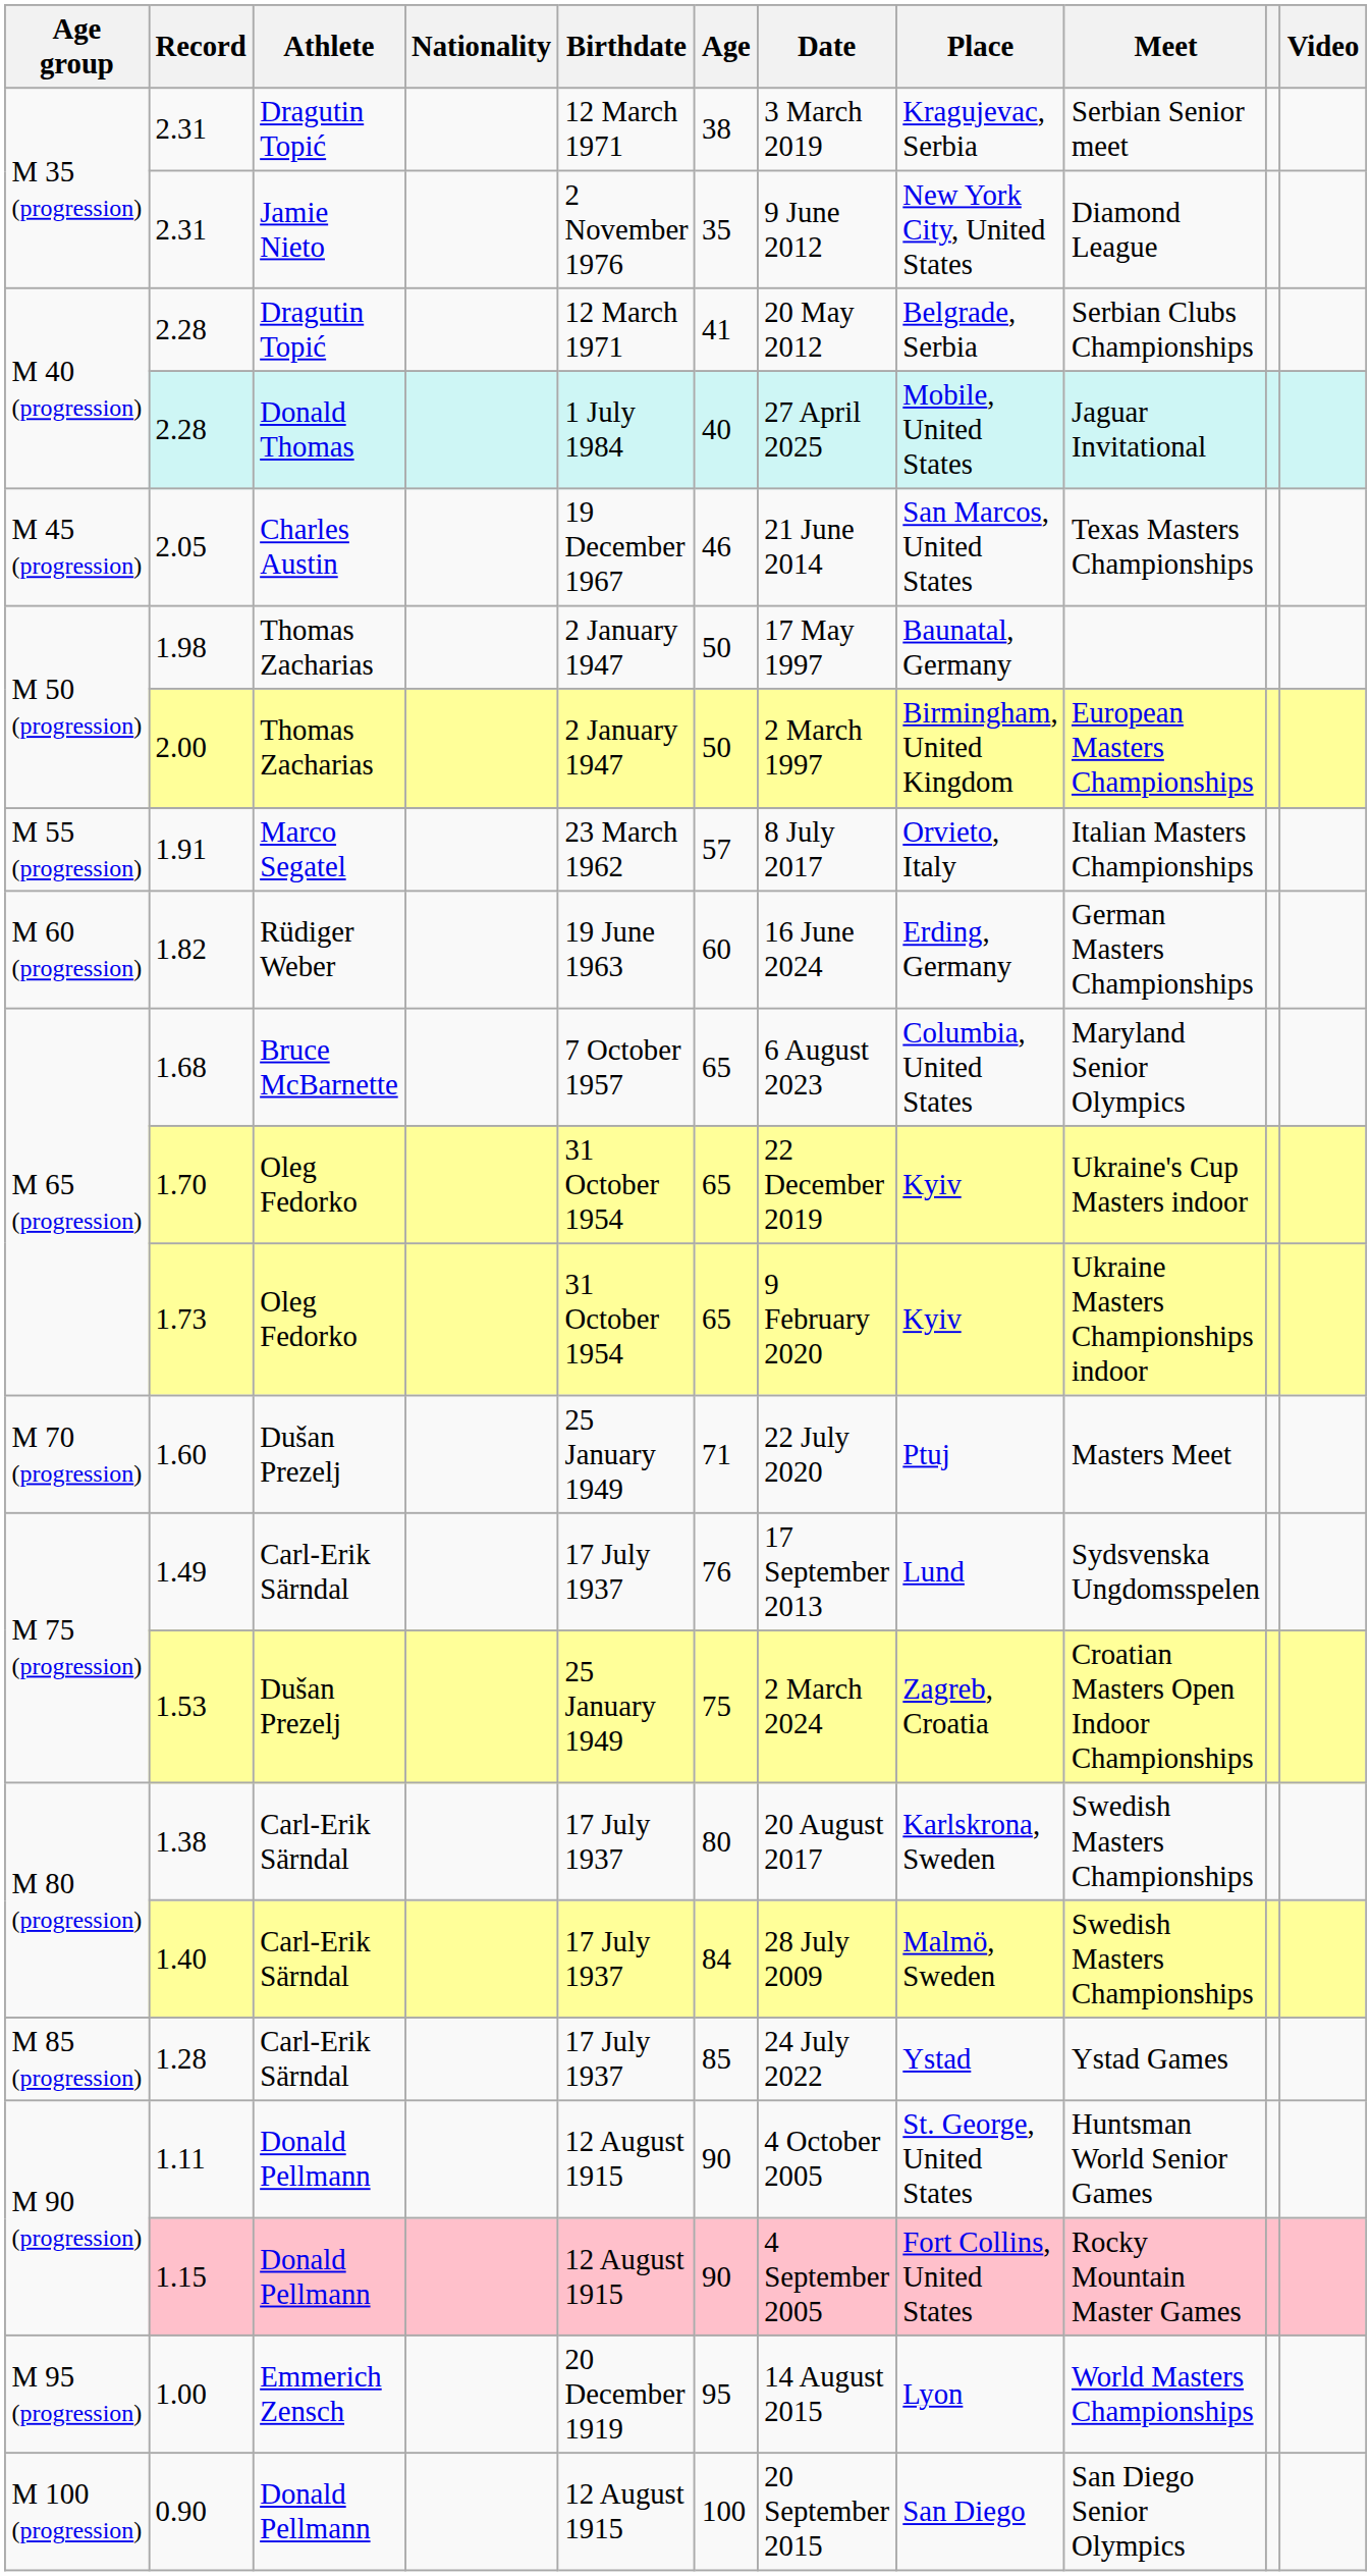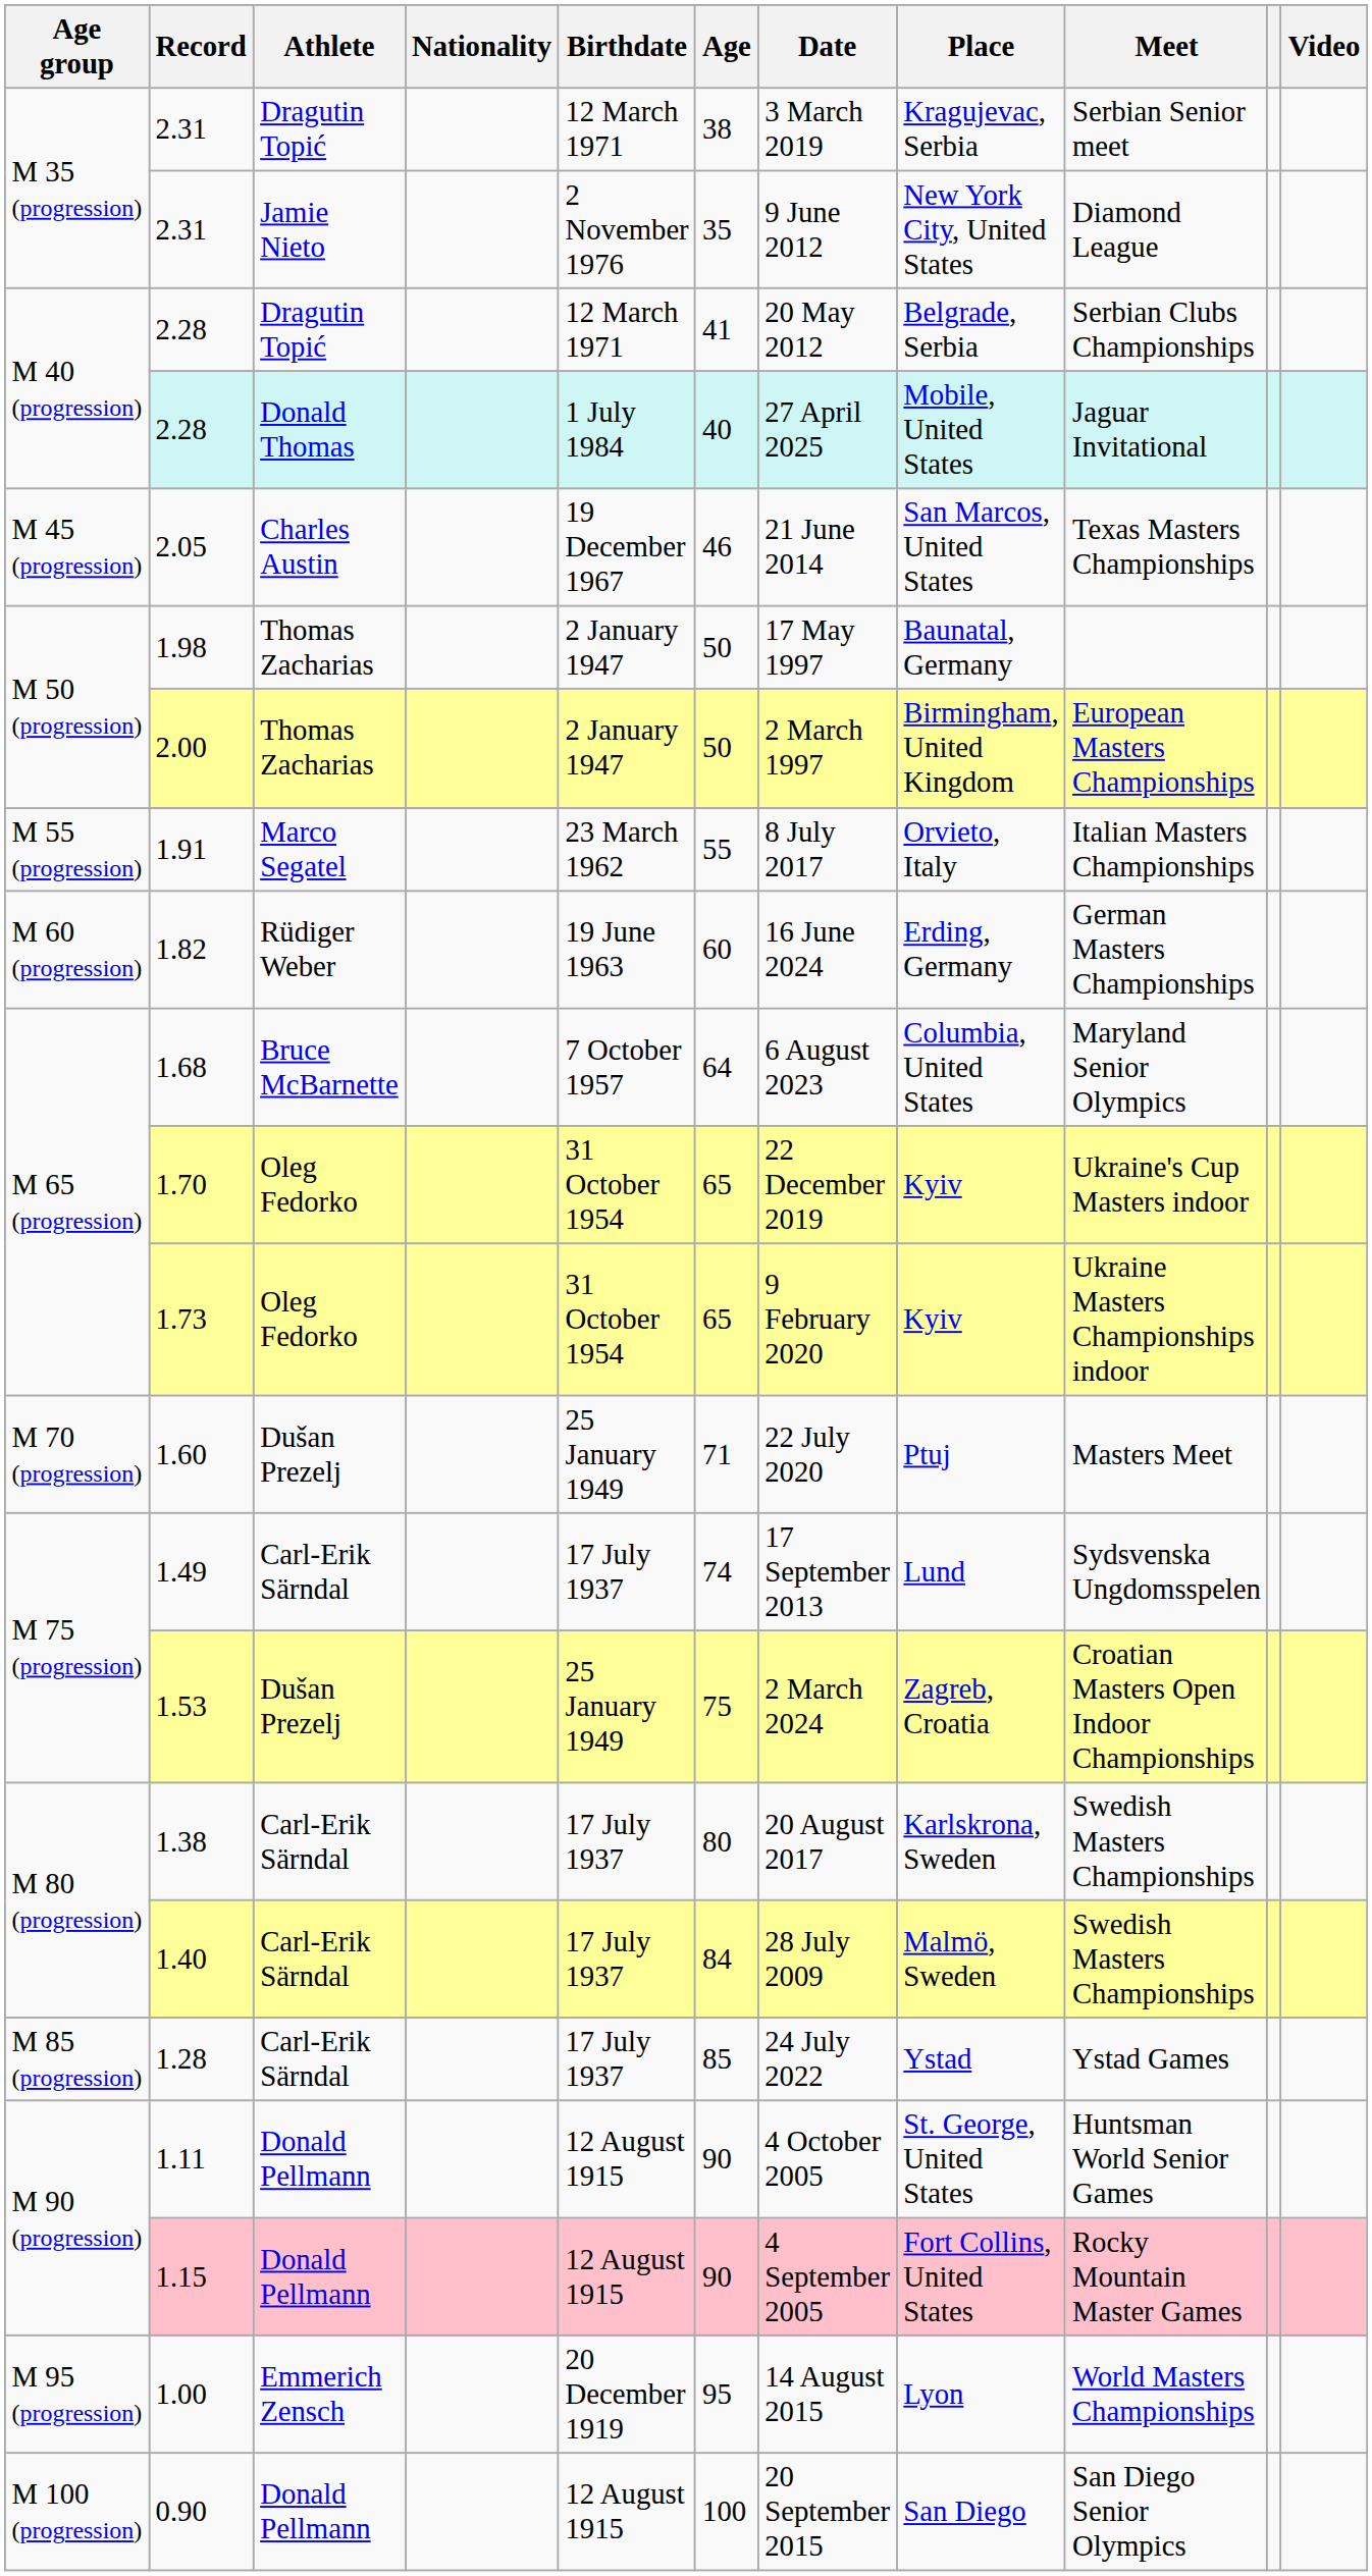 <table class="wikitable" style="font-size:95%; width: 100%;">
 <tr>
 <th>Age group</th>
 <th>Record</th>
 <th>Athlete</th>
 <th>Nationality</th>
 <th>Birthdate</th>
 <th>Age</th>
 <th>Date</th>
 <th>Place</th>
 <th>Meet</th>
 <th></th>
 <th>Video</th>
 </tr>
 <tr>
 <td rowspan=2>M 35 <br><small>(<a href='#'>progression</a>)</small></td>
 <td>2.31</td>
 <td><a href='#'>Dragutin Topić</a></td>
 <td></td>
 <td>12 March 1971</td>
 <td>38</td>
 <td>3 March 2019</td>
 <td><a href='#'>Kragujevac</a>, Serbia</td>
 <td>Serbian Senior meet</td>
 <td></td>
 <td></td>
 </tr>
 <tr>
 <td>2.31</td>
 <td><a href='#'>Jamie Nieto</a></td>
 <td></td>
 <td>2 November 1976</td>
 <td>35</td>
 <td>9 June 2012</td>
 <td><a href='#'>New York City</a>, United States</td>
 <td>Diamond League</td>
 <td></td>
 <td></td>
 </tr>
 <tr>
 <td rowspan=2>M 40 <br><small>(<a href='#'>progression</a>)</small></td>
 <td>2.28</td>
 <td><a href='#'>Dragutin Topić</a></td>
 <td></td>
 <td>12 March 1971</td>
 <td>41</td>
 <td>20 May 2012</td>
 <td><a href='#'>Belgrade</a>, Serbia</td>
 <td>Serbian Clubs Championships</td>
 <td></td>
 <td></td>
 </tr>
 <tr style="background:#cef6f5;">
 <td>2.28</td>
 <td><a href='#'>Donald Thomas</a></td>
 <td></td>
 <td>1 July 1984</td>
 <td>40</td>
 <td>27 April 2025</td>
 <td><a href='#'>Mobile</a>, United States</td>
 <td>Jaguar Invitational</td>
 <td></td>
 <td></td>
 </tr>
 <tr>
 <td>M 45 <br><small>(<a href='#'>progression</a>)</small></td>
 <td>2.05</td>
 <td><a href='#'>Charles Austin</a></td>
 <td></td>
 <td>19 December 1967</td>
 <td>46</td>
 <td>21 June 2014</td>
 <td><a href='#'>San Marcos</a>, United States</td>
 <td>Texas Masters Championships</td>
 <td></td>
 <td></td>
 </tr>
 <tr>
 <td rowspan=2>M 50 <br><small>(<a href='#'>progression</a>)</small></td>
 <td>1.98</td>
 <td>Thomas Zacharias</td>
 <td></td>
 <td>2 January 1947</td>
 <td>50</td>
 <td>17 May 1997</td>
 <td><a href='#'>Baunatal</a>, Germany</td>
 <td></td>
 <td></td>
 <td></td>
 </tr>
 <tr style="background:#ff9;">
 <td>2.00 </td>
 <td>Thomas Zacharias</td>
 <td></td>
 <td>2 January 1947</td>
 <td>50</td>
 <td>2 March 1997</td>
 <td><a href='#'>Birmingham</a>, United Kingdom</td>
 <td><a href='#'>European Masters Championships</a></td>
 <td></td>
 <td></td>
 </tr>
 <tr>
 <td rowspan=2>M 55 <br><small>(<a href='#'>progression</a>)</small></td>
 </tr>
 <tr>
 <td>1.91</td>
 <td><a href='#'>Marco Segatel</a></td>
 <td></td>
 <td>23 March 1962</td>
-<td>57</td>
+<td>55</td>
 <td>8 July 2017</td>
 <td><a href='#'>Orvieto</a>, Italy</td>
 <td>Italian Masters Championships</td>
 <td></td>
 <td></td>
 </tr>
 <tr>
 <td>M 60  <small>(<a href='#'>progression</a>)</small></td>
 <td>1.82</td>
 <td>Rüdiger Weber</td>
 <td></td>
 <td>19 June 1963</td>
 <td>60</td>
 <td>16 June 2024</td>
 <td><a href='#'>Erding</a>, Germany</td>
 <td>German Masters Championships</td>
 <td></td>
 <td></td>
 </tr>
 <tr>
 <td rowspan=3>M 65  <br><small>(<a href='#'>progression</a>)</small></td>
 <td>1.68</td>
 <td><a href='#'>Bruce McBarnette</a></td>
 <td></td>
 <td>7 October 1957</td>
-<td>65</td>
+<td>64</td>
 <td>6 August 2023</td>
 <td><a href='#'>Columbia</a>, United States</td>
 <td>Maryland Senior Olympics</td>
 <td></td>
 <td></td>
 </tr>
 <tr style="background:#ff9;">
 <td>1.70 </td>
 <td>Oleg Fedorko</td>
 <td></td>
 <td>31 October 1954</td>
 <td>65</td>
 <td>22 December 2019</td>
 <td><a href='#'>Kyiv</a> </td>
 <td>Ukraine's Cup Masters indoor</td>
 <td></td>
 <td></td>
 </tr>
 <tr style="background:#ff9;">
 <td>1.73 </td>
 <td>Oleg Fedorko</td>
 <td></td>
 <td>31 October 1954</td>
 <td>65</td>
 <td>9 February 2020</td>
 <td><a href='#'>Kyiv</a> </td>
 <td>Ukraine Masters Championships indoor</td>
 <td></td>
 <td></td>
 </tr>
 <tr>
 <td>M 70 <small>(<a href='#'>progression</a>)</small></td>
 <td>1.60</td>
 <td>Dušan Prezelj</td>
 <td></td>
 <td>25 January 1949</td>
 <td>71</td>
 <td>22 July 2020</td>
 <td><a href='#'>Ptuj</a> </td>
 <td>Masters Meet</td>
 <td></td>
 <td></td>
 </tr>
 <tr>
 <td rowspan=2>M 75  <br><small>(<a href='#'>progression</a>)</small></td>
 <td>1.49</td>
 <td>Carl-Erik Särndal</td>
 <td></td>
 <td>17 July 1937</td>
-<td>76</td>
+<td>74</td>
 <td>17 September 2013</td>
 <td><a href='#'>Lund</a> </td>
 <td>Sydsvenska Ungdomsspelen</td>
 <td></td>
 <td></td>
 </tr>
 <tr style="background:#ff9;">
 <td>1.53 </td>
 <td>Dušan Prezelj</td>
 <td></td>
 <td>25 January 1949</td>
 <td>75</td>
 <td>2 March 2024</td>
 <td><a href='#'>Zagreb</a>, Croatia</td>
 <td>Croatian Masters Open Indoor Championships</td>
 <td></td>
 <td></td>
 </tr>
 <tr>
 <td rowspan=2>M 80   <small>(<a href='#'>progression</a>)</small></td>
 <td>1.38</td>
 <td>Carl-Erik Särndal</td>
 <td></td>
 <td>17 July 1937</td>
 <td>80</td>
 <td>20 August 2017</td>
 <td><a href='#'>Karlskrona</a>, Sweden</td>
 <td>Swedish Masters Championships</td>
 <td></td>
 <td></td>
 </tr>
 <tr style="background:#ff9;">
 <td>1.40 </td>
 <td>Carl-Erik Särndal</td>
 <td></td>
 <td>17 July 1937</td>
 <td>84</td>
 <td>28 July 2009</td>
 <td><a href='#'>Malmö</a>, Sweden</td>
 <td>Swedish Masters Championships</td>
 <td></td>
 <td></td>
 </tr>
 <tr>
 <td>M 85  <br><small>(<a href='#'>progression</a>)</small></td>
 <td>1.28</td>
 <td>Carl-Erik Särndal</td>
 <td></td>
 <td>17 July 1937</td>
 <td>85</td>
 <td>24 July 2022</td>
 <td><a href='#'>Ystad</a> </td>
 <td>Ystad Games</td>
 <td></td>
 <td></td>
 </tr>
 <tr>
 <td rowspan=2>M 90 <br><small>(<a href='#'>progression</a>)</small></td>
 <td>1.11</td>
 <td><a href='#'>Donald Pellmann</a></td>
 <td></td>
 <td>12 August 1915</td>
 <td>90</td>
 <td>4 October 2005</td>
 <td><a href='#'>St. George</a>, United States</td>
 <td>Huntsman World Senior Games</td>
 <td></td>
 <td></td>
 </tr>
 <tr style="background:pink">
 <td>1.15 </td>
 <td><a href='#'>Donald Pellmann</a></td>
 <td></td>
 <td>12 August 1915</td>
 <td>90</td>
 <td>4 September 2005</td>
 <td><a href='#'>Fort Collins</a>, United States</td>
 <td>Rocky Mountain Master Games</td>
 <td></td>
 <td></td>
 </tr>
 <tr>
 <td>M 95  <br><small>(<a href='#'>progression</a>)</small></td>
 <td>1.00</td>
 <td><a href='#'>Emmerich Zensch</a></td>
 <td></td>
 <td>20 December 1919</td>
 <td>95</td>
 <td>14 August 2015</td>
 <td><a href='#'>Lyon</a> </td>
 <td><a href='#'>World Masters Championships</a></td>
 <td></td>
 <td></td>
 </tr>
 <tr>
 <td>M 100<br><small>(<a href='#'>progression</a>)</small></td>
 <td>0.90</td>
 <td><a href='#'>Donald Pellmann</a></td>
 <td></td>
 <td>12 August 1915</td>
 <td>100</td>
 <td>20 September 2015</td>
 <td><a href='#'>San Diego</a> </td>
 <td>San Diego Senior Olympics</td>
 <td></td>
 <td></td>
 </tr>
 </table>
